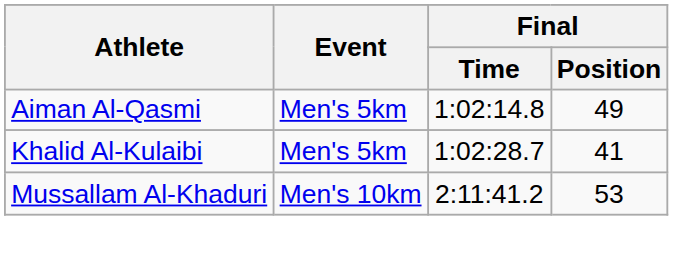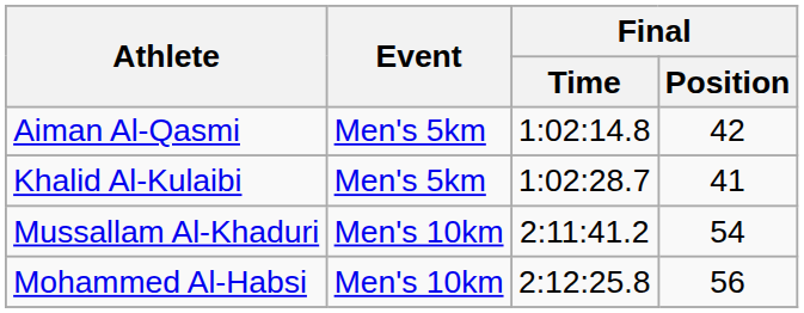 <table class="wikitable" border="1" style="font-size:90%">
 <tr>
 <th rowspan=2>Athlete</th>
 <th rowspan=2>Event</th>
 <th colspan=2>Final</th>
 </tr>
 <tr>
 <th>Time</th>
 <th>Position</th>
 </tr>
 <tr>
 <td rowspan=1><a href='#'>Aiman Al-Qasmi</a></td>
 <td><a href='#'>Men's 5km</a></td>
 <td align=center>1:02:14.8</td>
-<td align=center>49</td>
+<td align=center>42</td>
 </tr>
 <tr>
 <td rowspan=1><a href='#'>Khalid Al-Kulaibi</a></td>
 <td><a href='#'>Men's 5km</a></td>
 <td align=center>1:02:28.7</td>
 <td align=center>41</td>
 </tr>
 <tr>
 <td rowspan=1><a href='#'>Mussallam Al-Khaduri</a></td>
 <td><a href='#'>Men's 10km</a></td>
 <td align=center>2:11:41.2</td>
-<td align=center>53</td>
+<td align=center>54</td>
+</tr>
+<tr>
+<td rowspan=1><a href='#'>Mohammed Al-Habsi</a></td>
+<td><a href='#'>Men's 10km</a></td>
+<td align=center>2:12:25.8</td>
+<td align=center>56</td>
 </tr>
 </table>
